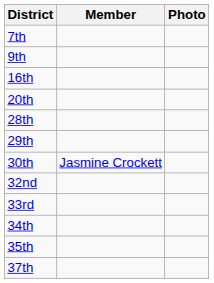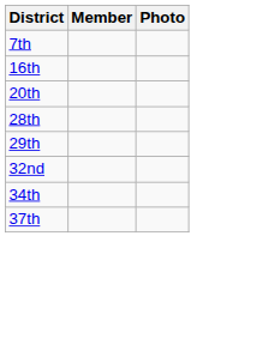 <table class="wikitable sortable">
 <tr>
 <th>District</th>
 <th>Member</th>
 <th>Photo</th>
 </tr>
 <tr>
 <td><a href='#'>7th</a></td>
-<td></td>
-<td></td>
-</tr>
-<tr>
-<td><a href='#'>9th</a></td>
 <td></td>
 <td></td>
 </tr>
 <tr>
 <td><a href='#'>16th</a></td>
 <td></td>
 <td></td>
 </tr>
 <tr>
 <td><a href='#'>20th</a></td>
 <td></td>
 <td></td>
 </tr>
 <tr>
 <td><a href='#'>28th</a></td>
 <td></td>
 <td></td>
 </tr>
 <tr>
 <td><a href='#'>29th</a></td>
 <td></td>
 <td></td>
 </tr>
 <tr>
-<td><a href='#'>30th</a></td>
-<td><a href='#'>Jasmine Crockett</a></td>
-<td></td>
-</tr>
-<tr>
 <td><a href='#'>32nd</a></td>
-<td></td>
-<td></td>
-</tr>
-<tr>
-<td><a href='#'>33rd</a></td>
 <td></td>
 <td></td>
 </tr>
 <tr>
 <td><a href='#'>34th</a></td>
 <td></td>
 <td></td>
 </tr>
 <tr>
-<td><a href='#'>35th</a></td>
-<td></td>
-<td></td>
-</tr>
-<tr>
 <td><a href='#'>37th</a></td>
 <td></td>
 <td></td>
 </tr>
 </table>
